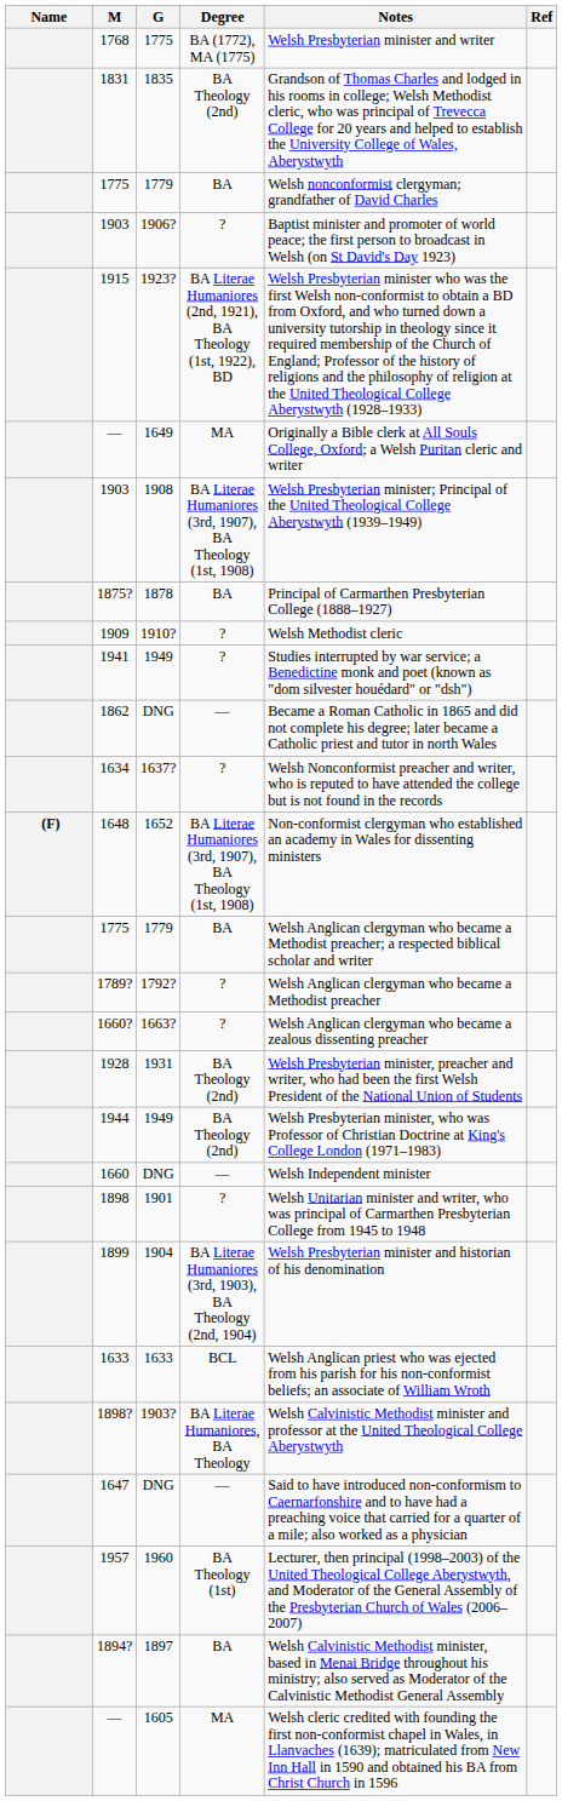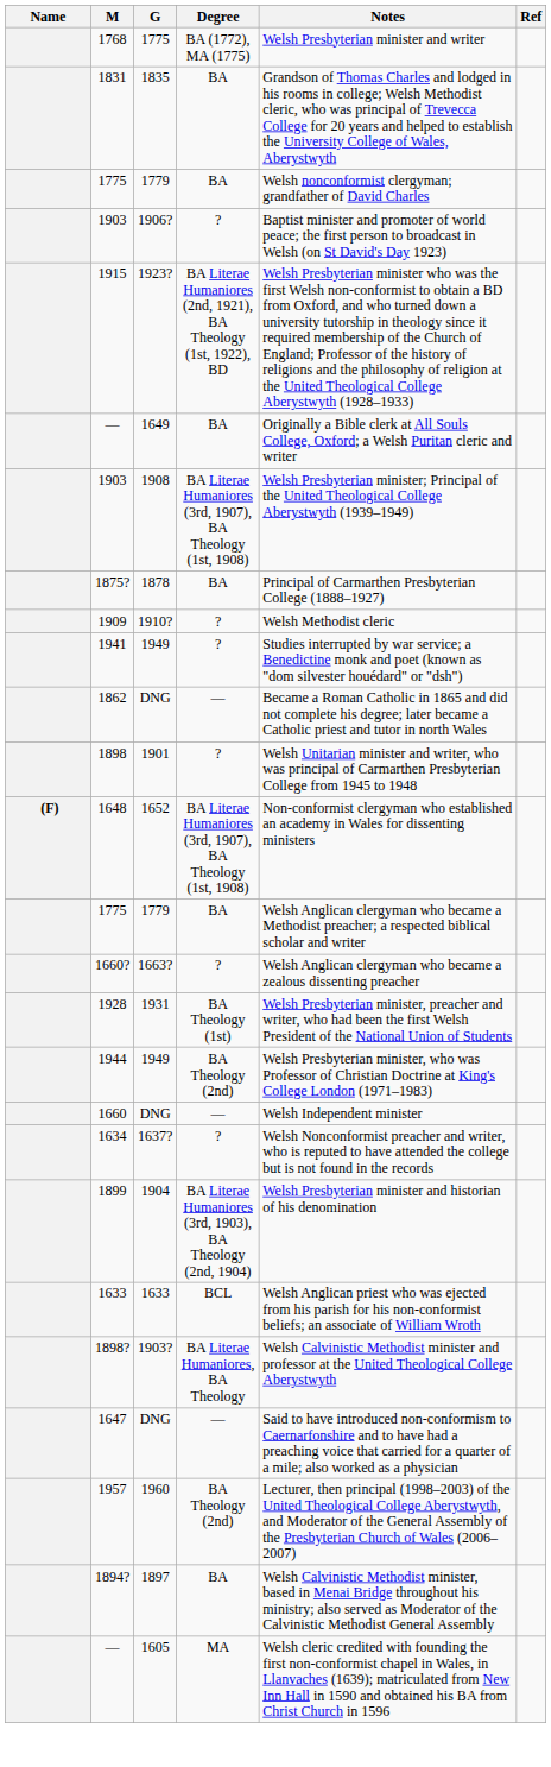 <table class="wikitable sortable">
 <tr>
 <th scope="column" width="15%">Name</th>
 <th scope="column" width="5%">M</th>
 <th scope="column" width="5%">G</th>
 <th scope="column" width="10%" class="unsortable">Degree</th>
 <th scope="column" width="45%" class="unsortable">Notes</th>
 <th scope="column" width="5%" class="unsortable">Ref</th>
 </tr>
 <tr valign="top">
 <th scope="row"></th>
 <td align="center">1768</td>
 <td align="center">1775</td>
 <td align="center">BA (1772), MA (1775)</td>
 <td><a href='#'>Welsh Presbyterian</a> minister and writer</td>
 <td align="center"></td>
 </tr>
 <tr valign="top">
 <th scope="row"></th>
 <td align="center">1831</td>
 <td align="center">1835</td>
-<td align="center">BA Theology (2nd)</td>
+<td align="center">BA</td>
 <td>Grandson of <a href='#'>Thomas Charles</a> and lodged in his rooms in college; Welsh Methodist cleric, who was principal of <a href='#'>Trevecca College</a> for 20 years and helped to establish the <a href='#'>University College of Wales, Aberystwyth</a></td>
 <td align="center"></td>
 </tr>
 <tr valign="top">
 <th scope="row"></th>
 <td align="center">1775</td>
 <td align="center">1779</td>
 <td align="center">BA</td>
 <td>Welsh <a href='#'>nonconformist</a> clergyman; grandfather of <a href='#'>David Charles</a></td>
 <td align="center"></td>
 </tr>
 <tr valign="top">
 <th scope="row"></th>
 <td align="center">1903</td>
 <td align="center"><span>1906</span>?</td>
 <td align="center">?</td>
 <td>Baptist minister and promoter of world peace; the first person to broadcast in Welsh (on <a href='#'>St David's Day</a> 1923)</td>
 <td align="center"></td>
 </tr>
 <tr valign="top">
 <th scope="row"></th>
 <td align="center">1915</td>
 <td align="center"><span>1923</span>?</td>
 <td align="center">BA <a href='#'>Literae Humaniores</a> (2nd, 1921), BA Theology (1st, 1922), BD</td>
 <td><a href='#'>Welsh Presbyterian</a> minister who was the first Welsh non-conformist to obtain a BD from Oxford, and who turned down a university tutorship in theology since it required membership of the Church of England; Professor of the history of religions and the philosophy of religion at the <a href='#'>United Theological College Aberystwyth</a> (1928–1933)</td>
 <td align="center"></td>
 </tr>
 <tr valign="top">
 <th scope="row"></th>
 <td align="center">—</td>
 <td align="center">1649</td>
-<td align="center">MA</td>
+<td align="center">BA</td>
 <td>Originally a Bible clerk at <a href='#'>All Souls College, Oxford</a>; a Welsh <a href='#'>Puritan</a> cleric and writer</td>
 <td align="center"></td>
 </tr>
 <tr valign="top">
 <th scope="row"></th>
 <td align="center">1903</td>
 <td align="center">1908</td>
 <td align="center">BA <a href='#'>Literae Humaniores</a> (3rd, 1907), BA Theology (1st, 1908)</td>
 <td><a href='#'>Welsh Presbyterian</a> minister; Principal of the <a href='#'>United Theological College Aberystwyth</a> (1939–1949)</td>
 <td align="center"></td>
 </tr>
 <tr valign="top">
 <th scope="row"></th>
 <td align="center"><span>1875</span>?</td>
 <td align="center">1878</td>
 <td align="center">BA</td>
 <td>Principal of Carmarthen Presbyterian College (1888–1927)</td>
 <td align="center"></td>
 </tr>
 <tr valign="top">
 <th scope="row"></th>
 <td align="center">1909</td>
 <td align="center"><span>1910</span>?</td>
 <td align="center">?</td>
 <td>Welsh Methodist cleric</td>
 <td align="center"></td>
 </tr>
 <tr valign="top">
 <th scope="row"></th>
 <td align="center">1941</td>
 <td align="center">1949</td>
 <td align="center">?</td>
 <td>Studies interrupted by war service; a <a href='#'>Benedictine</a> monk and poet (known as "dom silvester houédard" or "dsh")</td>
 <td align="center"></td>
 </tr>
 <tr valign="top">
 <th scope="row"></th>
 <td align="center">1862</td>
 <td align="center">DNG</td>
 <td align="center">—</td>
 <td>Became a Roman Catholic in 1865 and did not complete his degree; later became a Catholic priest and tutor in north Wales</td>
 <td align="center"></td>
 </tr>
 <tr valign="top">
 <th scope="row"></th>
-<td align="center">1634</td>
-<td align="center"><span>1637</span>?</td>
+<td align="center">1898</td>
+<td align="center">1901</td>
 <td align="center">?</td>
-<td>Welsh Nonconformist preacher and writer, who is reputed to have attended the college but is not found in the records</td>
+<td>Welsh <a href='#'>Unitarian</a> minister and writer, who was principal of Carmarthen Presbyterian College from 1945 to 1948</td>
 <td align="center"></td>
 </tr>
 <tr valign="top">
 <th scope="row"> (F)</th>
 <td align="center">1648</td>
 <td align="center">1652</td>
 <td align="center">BA <a href='#'>Literae Humaniores</a> (3rd, 1907), BA Theology (1st, 1908)</td>
 <td>Non-conformist clergyman who established an academy in Wales for dissenting ministers</td>
 <td align="center"></td>
 </tr>
 <tr valign="top">
 <th scope="row"></th>
 <td align="center">1775</td>
 <td align="center">1779</td>
 <td align="center">BA</td>
 <td>Welsh Anglican clergyman who became a Methodist preacher; a respected biblical scholar and writer</td>
 <td align="center"></td>
 </tr>
 <tr valign="top">
 <th scope="row"></th>
-<td align="center"><span>1789</span>?</td>
-<td align="center"><span>1792</span>?</td>
-<td align="center">?</td>
-<td>Welsh Anglican clergyman who became a Methodist preacher</td>
-<td align="center"></td>
-</tr>
-<tr valign="top">
-<th scope="row"></th>
 <td align="center"><span>1660</span>?</td>
 <td align="center"><span>1663</span>?</td>
 <td align="center">?</td>
 <td>Welsh Anglican clergyman who became a zealous dissenting preacher</td>
 <td align="center"></td>
 </tr>
 <tr valign="top">
 <th scope="row"></th>
 <td align="center">1928</td>
 <td align="center">1931</td>
-<td align="center">BA Theology (2nd)</td>
+<td align="center">BA Theology (1st)</td>
 <td><a href='#'>Welsh Presbyterian</a> minister, preacher and writer, who had been the first Welsh President of the <a href='#'>National Union of Students</a></td>
 <td align="center"></td>
 </tr>
 <tr valign="top">
 <th scope="row"></th>
 <td align="center">1944</td>
 <td align="center">1949</td>
 <td align="center">BA Theology (2nd)</td>
 <td>Welsh Presbyterian minister, who was Professor of Christian Doctrine at <a href='#'>King's College London</a> (1971–1983)</td>
 <td align="center"></td>
 </tr>
 <tr valign="top">
 <th scope="row"></th>
 <td align="center">1660</td>
 <td align="center">DNG</td>
 <td align="center">—</td>
 <td>Welsh Independent minister</td>
 <td align="center"></td>
 </tr>
 <tr valign="top">
 <th scope="row"></th>
-<td align="center">1898</td>
-<td align="center">1901</td>
+<td align="center">1634</td>
+<td align="center"><span>1637</span>?</td>
 <td align="center">?</td>
-<td>Welsh <a href='#'>Unitarian</a> minister and writer, who was principal of Carmarthen Presbyterian College from 1945 to 1948</td>
+<td>Welsh Nonconformist preacher and writer, who is reputed to have attended the college but is not found in the records</td>
 <td align="center"></td>
 </tr>
 <tr valign="top">
 <th scope="row"></th>
 <td align="center">1899</td>
 <td align="center">1904</td>
 <td align="center">BA <a href='#'>Literae Humaniores</a> (3rd, 1903), BA Theology (2nd, 1904)</td>
 <td><a href='#'>Welsh Presbyterian</a> minister and historian of his denomination</td>
 <td align="center"></td>
 </tr>
 <tr valign="top">
 <th scope="row"></th>
 <td align="center">1633</td>
 <td align="center">1633</td>
 <td align="center">BCL</td>
 <td>Welsh Anglican priest who was ejected from his parish for his non-conformist beliefs; an associate of <a href='#'>William Wroth</a></td>
 <td align="center"></td>
 </tr>
 <tr valign="top">
 <th scope="row"></th>
 <td align="center"><span>1898</span>?</td>
 <td align="center"><span>1903</span>?</td>
 <td align="center">BA <a href='#'>Literae Humaniores</a>, BA Theology</td>
 <td>Welsh <a href='#'>Calvinistic Methodist</a> minister and professor at the <a href='#'>United Theological College Aberystwyth</a></td>
 <td align="center"></td>
 </tr>
 <tr valign="top">
 <th scope="row"></th>
 <td align="center">1647</td>
 <td align="center">DNG</td>
 <td align="center">—</td>
 <td>Said to have introduced non-conformism to <a href='#'>Caernarfonshire</a> and to have had a preaching voice that carried for a quarter of a mile; also worked as a physician</td>
 <td align="center"></td>
 </tr>
 <tr valign="top">
 <th scope="row"></th>
 <td align="center">1957</td>
 <td align="center">1960</td>
-<td align="center">BA Theology (1st)</td>
+<td align="center">BA Theology (2nd)</td>
 <td>Lecturer, then principal (1998–2003) of the <a href='#'>United Theological College Aberystwyth</a>, and Moderator of the General Assembly of the <a href='#'>Presbyterian Church of Wales</a> (2006–2007)</td>
 <td align="center"></td>
 </tr>
 <tr valign="top">
 <th scope="row"></th>
 <td align="center"><span>1894</span>?</td>
 <td align="center">1897</td>
 <td align="center">BA</td>
 <td>Welsh <a href='#'>Calvinistic Methodist</a> minister, based in <a href='#'>Menai Bridge</a> throughout his ministry; also served as Moderator of the Calvinistic Methodist General Assembly</td>
 <td align="center"></td>
 </tr>
 <tr valign="top">
 <th scope="row"></th>
 <td align="center">—</td>
 <td align="center">1605</td>
 <td align="center">MA</td>
 <td>Welsh cleric credited with founding the first non-conformist chapel in Wales, in <a href='#'>Llanvaches</a> (1639); matriculated from <a href='#'>New Inn Hall</a> in 1590 and obtained his BA from <a href='#'>Christ Church</a> in 1596</td>
 <td align="center"></td>
 </tr>
 </table>
